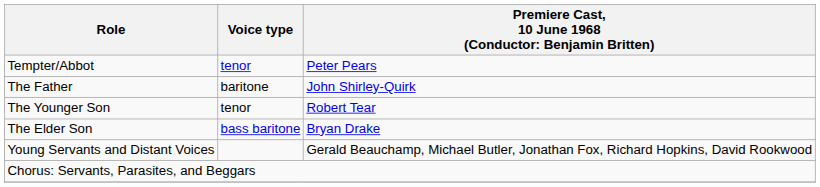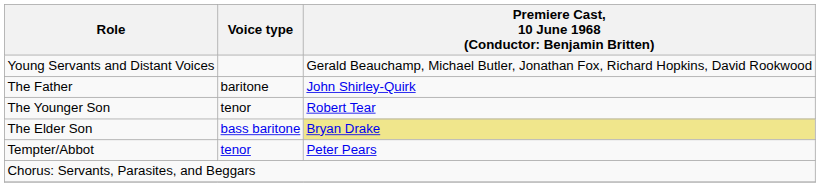 <table class="wikitable">
 <tr>
 <th>Role</th>
 <th>Voice type</th>
 <th>Premiere Cast,<br>10 June 1968<br>(Conductor: Benjamin Britten)</th>
 </tr>
 <tr>
-<td>Tempter/Abbot</td>
-<td><a href='#'>tenor</a></td>
-<td><a href='#'>Peter Pears</a></td>
+<td>Young Servants and Distant Voices</td>
+<td></td>
+<td>Gerald Beauchamp, Michael Butler, Jonathan Fox, Richard Hopkins, David Rookwood</td>
 </tr>
 <tr>
 <td>The Father</td>
 <td>baritone</td>
 <td><a href='#'>John Shirley-Quirk</a></td>
 </tr>
 <tr>
 <td>The Younger Son</td>
 <td>tenor</td>
 <td><a href='#'>Robert Tear</a></td>
 </tr>
 <tr>
 <td>The Elder Son</td>
 <td><a href='#'>bass baritone</a></td>
-<td><a href='#'>Bryan Drake</a></td>
+<td style="background: khaki;"><a href='#'>Bryan Drake</a></td>
 </tr>
 <tr>
-<td>Young Servants and Distant Voices</td>
-<td></td>
-<td>Gerald Beauchamp, Michael Butler, Jonathan Fox, Richard Hopkins, David Rookwood</td>
+<td>Tempter/Abbot</td>
+<td><a href='#'>tenor</a></td>
+<td><a href='#'>Peter Pears</a></td>
 </tr>
 <tr>
 <td colspan="3">Chorus: Servants, Parasites, and Beggars</td>
 </tr>
 <tr>
 </tr>
 </table>
